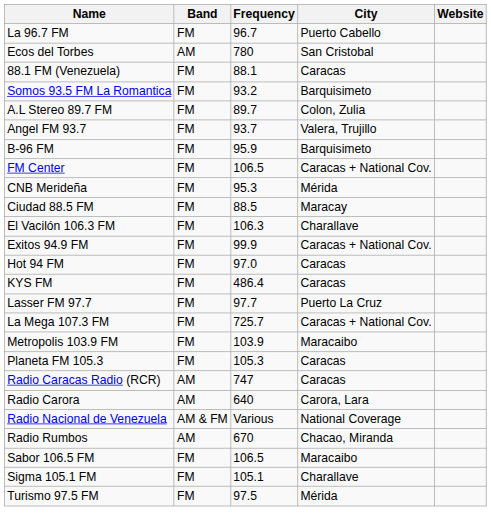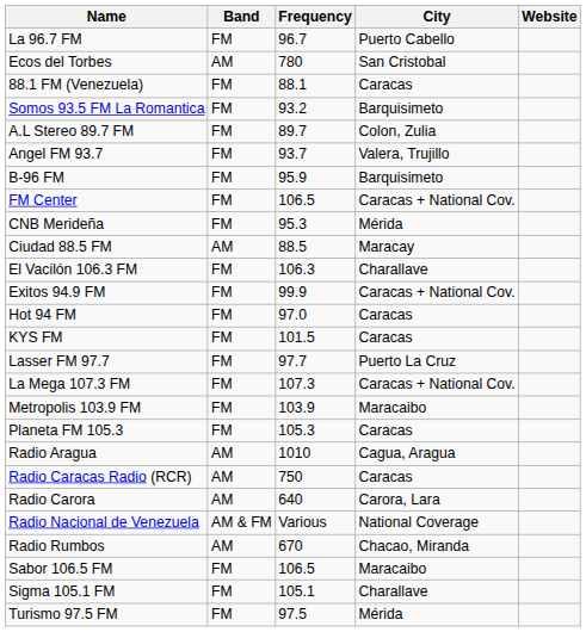 <table class="wikitable sortable">
 <tr>
 <th>Name</th>
 <th>Band</th>
 <th>Frequency</th>
 <th>City</th>
 <th>Website</th>
 </tr>
 <tr>
 <td>La 96.7 FM</td>
 <td>FM</td>
 <td>96.7</td>
 <td>Puerto Cabello</td>
 <td></td>
 </tr>
 <tr>
 <td>Ecos del Torbes</td>
 <td>AM</td>
 <td>780</td>
 <td>San Cristobal</td>
 <td></td>
 </tr>
 <tr>
 <td>88.1 FM (Venezuela)</td>
 <td>FM</td>
 <td>88.1</td>
 <td>Caracas</td>
 <td></td>
 </tr>
 <tr>
 <td><a href='#'>Somos 93.5 FM La Romantica</a></td>
 <td>FM</td>
 <td>93.2</td>
 <td>Barquisimeto</td>
 <td></td>
 </tr>
 <tr>
 <td>A.L Stereo 89.7 FM</td>
 <td>FM</td>
 <td>89.7</td>
 <td>Colon, Zulia</td>
 <td></td>
 </tr>
 <tr>
 <td>Angel FM 93.7</td>
 <td>FM</td>
 <td>93.7</td>
 <td>Valera, Trujillo</td>
 <td></td>
 </tr>
 <tr>
 <td>B-96 FM</td>
 <td>FM</td>
 <td>95.9</td>
 <td>Barquisimeto</td>
 <td></td>
 </tr>
 <tr>
 <td><a href='#'>FM Center</a></td>
 <td>FM</td>
 <td>106.5</td>
 <td>Caracas + National Cov.</td>
 <td></td>
 </tr>
 <tr>
 <td>CNB Merideña</td>
 <td>FM</td>
 <td>95.3</td>
 <td>Mérida</td>
 <td></td>
 </tr>
 <tr>
 <td>Ciudad 88.5 FM</td>
-<td>FM</td>
+<td>AM</td>
 <td>88.5</td>
 <td>Maracay</td>
 <td></td>
 </tr>
 <tr>
 <td>El Vacilón 106.3 FM</td>
 <td>FM</td>
 <td>106.3</td>
 <td>Charallave</td>
 <td></td>
 </tr>
 <tr>
 <td>Exitos 94.9 FM</td>
 <td>FM</td>
 <td>99.9</td>
 <td>Caracas + National Cov.</td>
 <td></td>
 </tr>
 <tr>
 <td>Hot 94 FM</td>
 <td>FM</td>
 <td>97.0</td>
 <td>Caracas</td>
 <td></td>
 </tr>
 <tr>
 <td>KYS FM</td>
 <td>FM</td>
-<td>486.4</td>
+<td>101.5</td>
 <td>Caracas</td>
 <td></td>
 </tr>
 <tr>
 <td>Lasser FM 97.7</td>
 <td>FM</td>
 <td>97.7</td>
 <td>Puerto La Cruz</td>
 <td></td>
 </tr>
 <tr>
 <td>La Mega 107.3 FM</td>
 <td>FM</td>
-<td>725.7</td>
+<td>107.3</td>
 <td>Caracas + National Cov.</td>
 <td></td>
 </tr>
 <tr>
 <td>Metropolis 103.9 FM</td>
 <td>FM</td>
 <td>103.9</td>
 <td>Maracaibo</td>
 <td></td>
 </tr>
 <tr>
 <td>Planeta FM 105.3</td>
 <td>FM</td>
 <td>105.3</td>
 <td>Caracas</td>
 <td></td>
 </tr>
 <tr>
+<td>Radio Aragua</td>
+<td>AM</td>
+<td>1010</td>
+<td>Cagua, Aragua</td>
+<td></td>
+</tr>
+<tr>
 <td><a href='#'>Radio Caracas Radio</a> (RCR)</td>
 <td>AM</td>
-<td>747 </td>
+<td>750 </td>
 <td>Caracas</td>
 <td></td>
 </tr>
 <tr>
 <td>Radio Carora</td>
 <td>AM</td>
 <td>640</td>
 <td>Carora, Lara</td>
 <td></td>
 </tr>
 <tr>
 <td><a href='#'>Radio Nacional de Venezuela</a></td>
 <td>AM & FM</td>
 <td>Various</td>
 <td>National Coverage</td>
 <td></td>
 </tr>
 <tr>
 <td>Radio Rumbos</td>
 <td>AM</td>
 <td>670</td>
 <td>Chacao, Miranda</td>
 <td></td>
 </tr>
 <tr>
 <td>Sabor 106.5 FM</td>
 <td>FM</td>
 <td>106.5</td>
 <td>Maracaibo</td>
 <td></td>
 </tr>
 <tr>
 <td>Sigma 105.1 FM</td>
 <td>FM</td>
 <td>105.1</td>
 <td>Charallave</td>
 <td></td>
 </tr>
 <tr>
 <td>Turismo 97.5 FM</td>
 <td>FM</td>
 <td>97.5</td>
 <td>Mérida</td>
 <td></td>
 </tr>
 </table>
